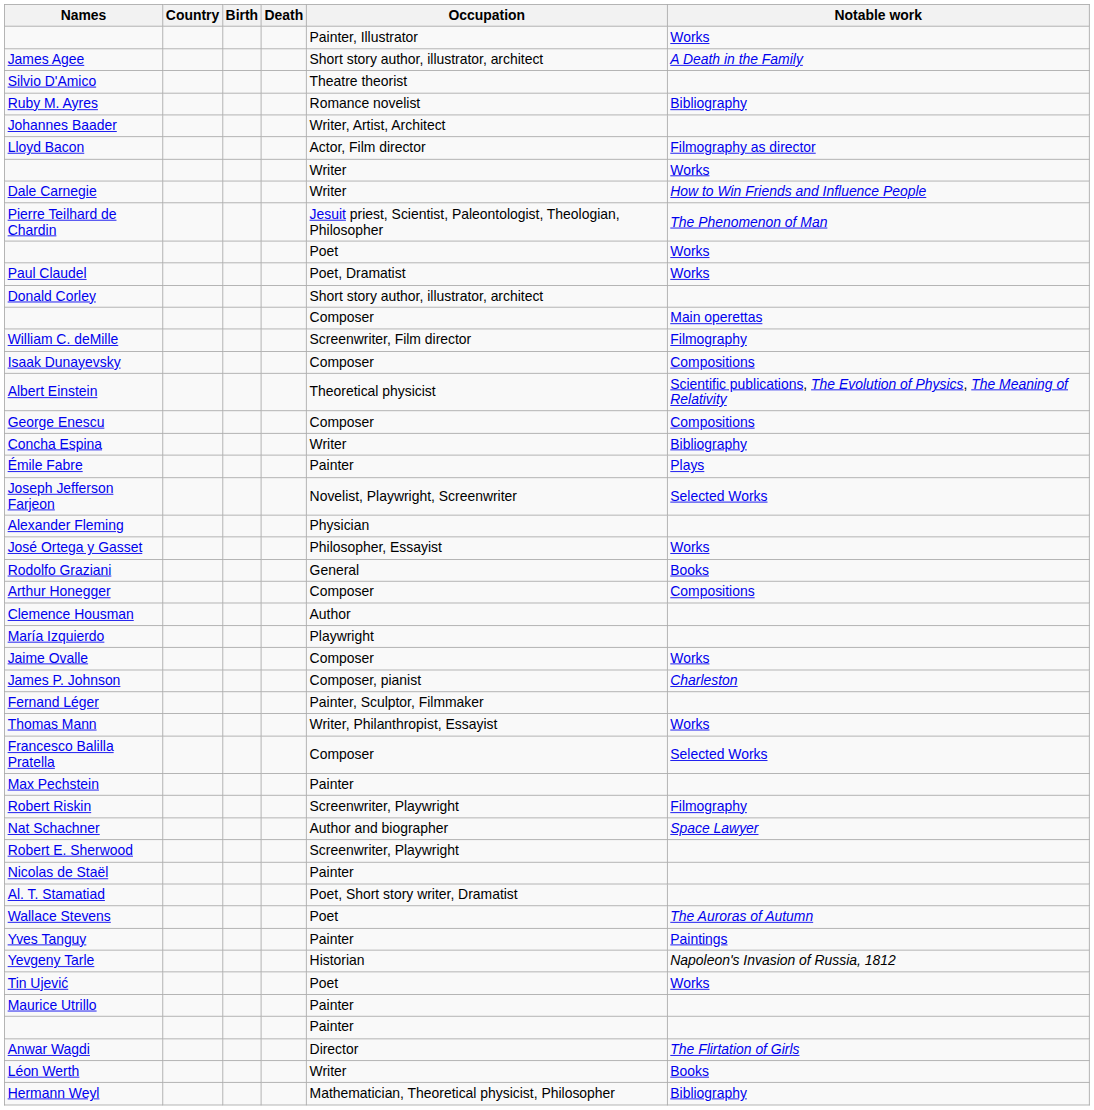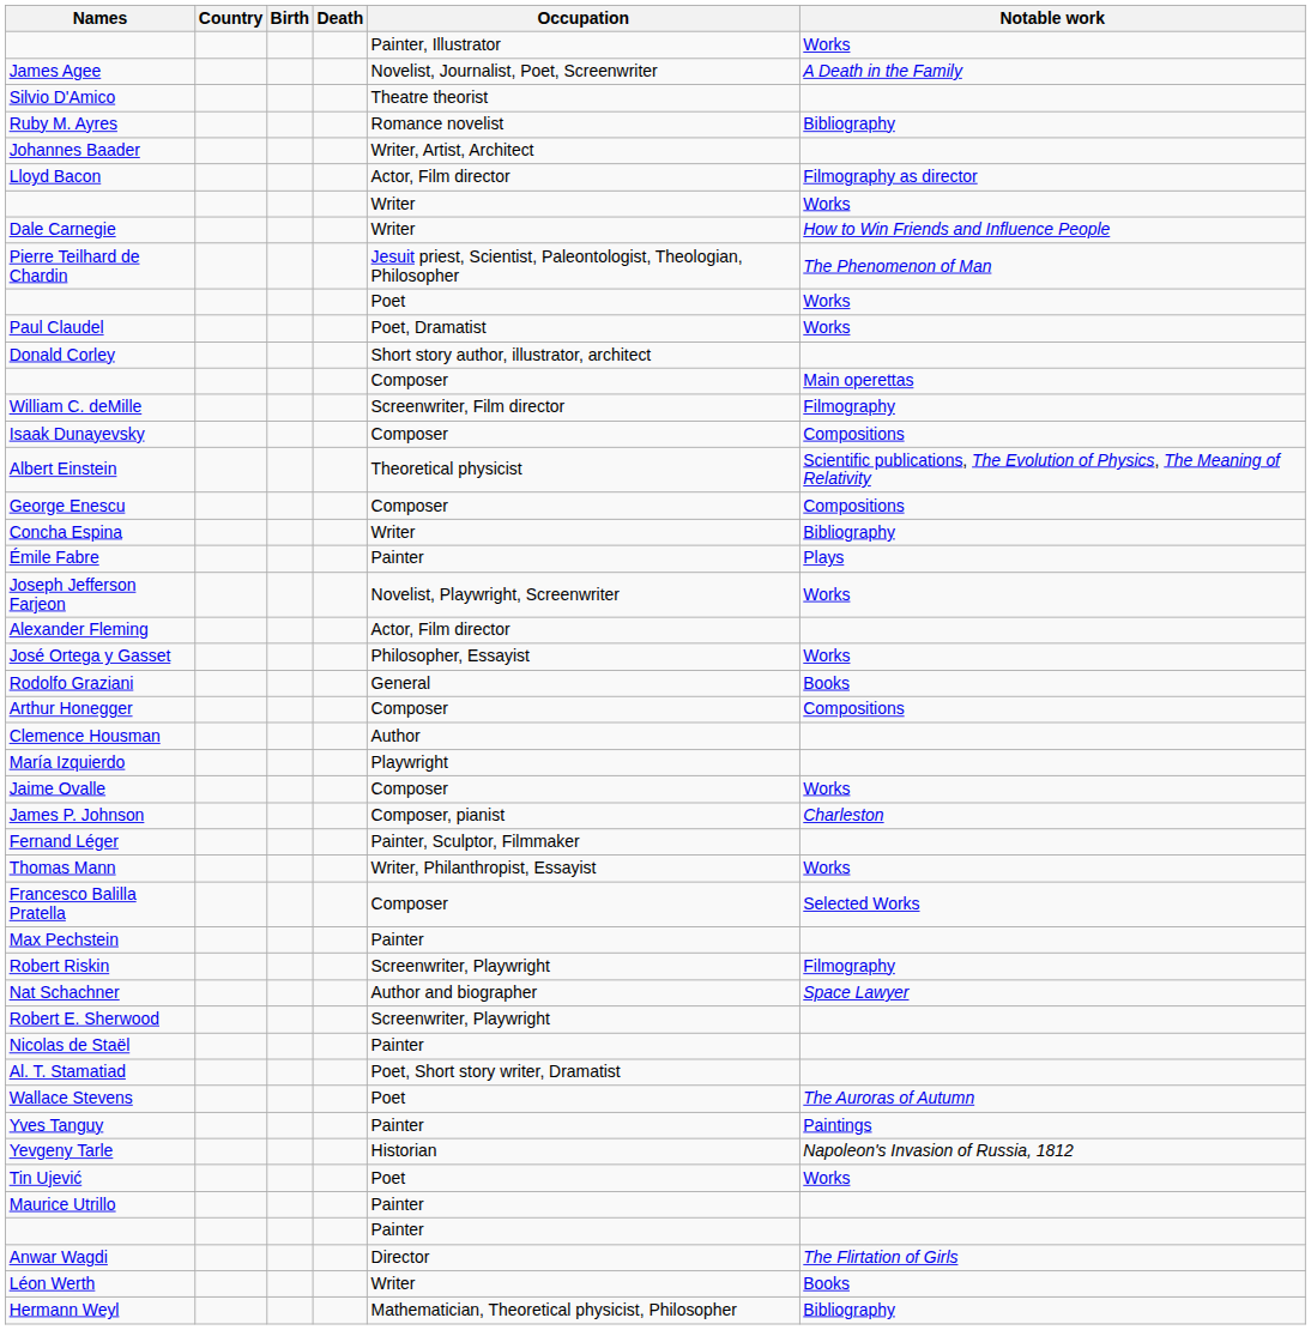 <table class="wikitable sortable" border="1" style="border-spacing:0; style="width:100%;">
 <tr>
 <th>Names</th>
 <th>Country</th>
 <th>Birth</th>
 <th>Death</th>
 <th>Occupation</th>
 <th>Notable work</th>
 </tr>
 <tr>
 <td></td>
 <td></td>
 <td></td>
 <td></td>
 <td>Painter, Illustrator</td>
 <td><a href='#'>Works</a></td>
 </tr>
 <tr>
 <td><a href='#'>James Agee</a></td>
 <td></td>
 <td></td>
 <td></td>
-<td>Short story author, illustrator, architect</td>
+<td>Novelist, Journalist, Poet, Screenwriter</td>
 <td><em><a href='#'>A Death in the Family</a></em></td>
 </tr>
 <tr>
 <td><a href='#'>Silvio D'Amico</a></td>
 <td></td>
 <td></td>
 <td></td>
 <td>Theatre theorist</td>
 <td></td>
 </tr>
 <tr>
 <td><a href='#'>Ruby M. Ayres</a></td>
 <td></td>
 <td></td>
 <td></td>
 <td>Romance novelist</td>
 <td><a href='#'>Bibliography</a></td>
 </tr>
 <tr>
 <td><a href='#'>Johannes Baader</a></td>
 <td></td>
 <td></td>
 <td></td>
 <td>Writer, Artist, Architect</td>
 <td></td>
 </tr>
 <tr>
 <td><a href='#'>Lloyd Bacon</a></td>
 <td></td>
 <td></td>
 <td></td>
 <td>Actor, Film director</td>
 <td><a href='#'>Filmography as director</a></td>
 </tr>
 <tr>
 <td></td>
 <td></td>
 <td></td>
 <td></td>
 <td>Writer</td>
 <td><a href='#'>Works</a></td>
 </tr>
 <tr>
 <td><a href='#'>Dale Carnegie</a></td>
 <td></td>
 <td></td>
 <td></td>
 <td>Writer</td>
 <td><em><a href='#'>How to Win Friends and Influence People</a></em></td>
 </tr>
 <tr>
 <td><a href='#'>Pierre Teilhard de Chardin</a></td>
 <td></td>
 <td></td>
 <td></td>
 <td><a href='#'>Jesuit</a> priest, Scientist, Paleontologist, Theologian, Philosopher</td>
 <td><em><a href='#'>The Phenomenon of Man</a></em></td>
 </tr>
 <tr>
 <td></td>
 <td></td>
 <td></td>
 <td></td>
 <td>Poet</td>
 <td><a href='#'>Works</a></td>
 </tr>
 <tr>
 <td><a href='#'>Paul Claudel</a></td>
 <td></td>
 <td></td>
 <td></td>
 <td>Poet, Dramatist</td>
 <td><a href='#'>Works</a></td>
 </tr>
 <tr>
 <td><a href='#'>Donald Corley</a></td>
 <td></td>
 <td></td>
 <td></td>
 <td>Short story author, illustrator, architect</td>
 <td></td>
 </tr>
 <tr>
 <td></td>
 <td></td>
 <td></td>
 <td></td>
 <td>Composer</td>
 <td><a href='#'>Main operettas</a></td>
 </tr>
 <tr>
 <td><a href='#'>William C. deMille</a></td>
 <td></td>
 <td></td>
 <td></td>
 <td>Screenwriter, Film director</td>
 <td><a href='#'>Filmography</a></td>
 </tr>
 <tr>
 <td><a href='#'>Isaak Dunayevsky</a></td>
 <td></td>
 <td></td>
 <td></td>
 <td>Composer</td>
 <td><a href='#'>Compositions</a></td>
 </tr>
 <tr>
 <td><a href='#'>Albert Einstein</a></td>
 <td><br></td>
 <td></td>
 <td></td>
 <td>Theoretical physicist</td>
 <td><a href='#'>Scientific publications</a>, <em><a href='#'>The Evolution of Physics</a></em>, <em><a href='#'>The Meaning of Relativity</a></em></td>
 </tr>
 <tr>
 <td><a href='#'>George Enescu</a></td>
 <td></td>
 <td></td>
 <td></td>
 <td>Composer</td>
 <td><a href='#'>Compositions</a></td>
 </tr>
 <tr>
 <td><a href='#'>Concha Espina</a></td>
 <td></td>
 <td></td>
 <td></td>
 <td>Writer</td>
 <td><a href='#'>Bibliography</a></td>
 </tr>
 <tr>
 <td><a href='#'>Émile Fabre</a></td>
 <td></td>
 <td></td>
 <td></td>
 <td>Painter</td>
 <td><a href='#'>Plays</a></td>
 </tr>
 <tr>
 <td><a href='#'>Joseph Jefferson Farjeon</a></td>
 <td></td>
 <td></td>
 <td></td>
 <td>Novelist, Playwright, Screenwriter</td>
-<td><a href='#'>Selected Works</a></td>
+<td><a href='#'>Works</a></td>
 </tr>
 <tr>
 <td><a href='#'>Alexander Fleming</a></td>
 <td></td>
 <td></td>
 <td></td>
-<td>Physician</td>
+<td>Actor, Film director</td>
 <td></td>
 </tr>
 <tr>
 <td><a href='#'>José Ortega y Gasset</a></td>
 <td></td>
 <td></td>
 <td></td>
 <td>Philosopher, Essayist</td>
 <td><a href='#'>Works</a></td>
 </tr>
 <tr>
 <td><a href='#'>Rodolfo Graziani</a></td>
 <td></td>
 <td></td>
 <td></td>
 <td>General</td>
 <td><a href='#'>Books</a></td>
 </tr>
 <tr>
 <td><a href='#'>Arthur Honegger</a></td>
 <td></td>
 <td></td>
 <td></td>
 <td>Composer</td>
 <td><a href='#'>Compositions</a></td>
 </tr>
 <tr>
 <td><a href='#'>Clemence Housman</a></td>
 <td></td>
 <td></td>
 <td></td>
 <td>Author</td>
 <td></td>
 </tr>
 <tr>
 <td><a href='#'>María Izquierdo</a></td>
 <td></td>
 <td></td>
 <td></td>
 <td>Playwright</td>
 <td></td>
 </tr>
 <tr>
 <td><a href='#'>Jaime Ovalle</a></td>
 <td></td>
 <td></td>
 <td></td>
 <td>Composer</td>
 <td><a href='#'>Works</a></td>
 </tr>
 <tr>
 <td><a href='#'>James P. Johnson</a></td>
 <td></td>
 <td></td>
 <td></td>
 <td>Composer, pianist</td>
 <td><em><a href='#'>Charleston</a></em></td>
 </tr>
 <tr>
 <td><a href='#'>Fernand Léger</a></td>
 <td></td>
 <td></td>
 <td></td>
 <td>Painter, Sculptor, Filmmaker</td>
 <td></td>
 </tr>
 <tr>
 <td><a href='#'>Thomas Mann</a></td>
 <td></td>
 <td></td>
 <td></td>
 <td>Writer, Philanthropist, Essayist</td>
 <td><a href='#'>Works</a></td>
 </tr>
 <tr>
 <td><a href='#'>Francesco Balilla Pratella</a></td>
 <td></td>
 <td></td>
 <td></td>
 <td>Composer</td>
 <td><a href='#'>Selected Works</a></td>
 </tr>
 <tr>
 <td><a href='#'>Max Pechstein</a></td>
 <td></td>
 <td></td>
 <td></td>
 <td>Painter</td>
 <td></td>
 </tr>
 <tr>
 <td><a href='#'>Robert Riskin</a></td>
 <td></td>
 <td></td>
 <td></td>
 <td>Screenwriter, Playwright</td>
 <td><a href='#'>Filmography</a></td>
 </tr>
 <tr>
 <td><a href='#'>Nat Schachner</a></td>
 <td></td>
 <td></td>
 <td></td>
 <td>Author and biographer</td>
 <td><em><a href='#'>Space Lawyer</a></em></td>
 </tr>
 <tr>
 <td><a href='#'>Robert E. Sherwood</a></td>
 <td></td>
 <td></td>
 <td></td>
 <td>Screenwriter, Playwright</td>
 <td></td>
 </tr>
 <tr>
 <td><a href='#'>Nicolas de Staël</a></td>
 <td></td>
 <td></td>
 <td></td>
 <td>Painter</td>
 <td></td>
 </tr>
 <tr>
 <td><a href='#'>Al. T. Stamatiad</a></td>
 <td></td>
 <td></td>
 <td></td>
 <td>Poet, Short story writer, Dramatist</td>
 <td></td>
 </tr>
 <tr>
 <td><a href='#'>Wallace Stevens</a></td>
 <td></td>
 <td></td>
 <td></td>
 <td>Poet</td>
 <td><em><a href='#'>The Auroras of Autumn</a></em></td>
 </tr>
 <tr>
 <td><a href='#'>Yves Tanguy</a></td>
 <td></td>
 <td></td>
 <td></td>
 <td>Painter</td>
 <td><a href='#'>Paintings</a></td>
 </tr>
 <tr>
 <td><a href='#'>Yevgeny Tarle</a></td>
 <td></td>
 <td></td>
 <td></td>
 <td>Historian</td>
 <td><em>Napoleon's Invasion of Russia, 1812</em></td>
 </tr>
 <tr>
 <td><a href='#'>Tin Ujević</a></td>
 <td></td>
 <td></td>
 <td></td>
 <td>Poet</td>
 <td><a href='#'>Works</a></td>
 </tr>
 <tr>
 <td><a href='#'>Maurice Utrillo</a></td>
 <td></td>
 <td></td>
 <td></td>
 <td>Painter</td>
 <td></td>
 </tr>
 <tr>
 <td></td>
 <td></td>
 <td></td>
 <td></td>
 <td>Painter</td>
 <td></td>
 </tr>
 <tr>
 <td><a href='#'>Anwar Wagdi</a></td>
 <td></td>
 <td></td>
 <td></td>
 <td>Director</td>
 <td><em><a href='#'>The Flirtation of Girls</a></em></td>
 </tr>
 <tr>
 <td><a href='#'>Léon Werth</a></td>
 <td></td>
 <td></td>
 <td></td>
 <td>Writer</td>
 <td><a href='#'>Books</a></td>
 </tr>
 <tr>
 <td><a href='#'>Hermann Weyl</a></td>
 <td></td>
 <td></td>
 <td></td>
 <td>Mathematician, Theoretical physicist, Philosopher</td>
 <td><a href='#'>Bibliography</a></td>
 </tr>
 </table>
